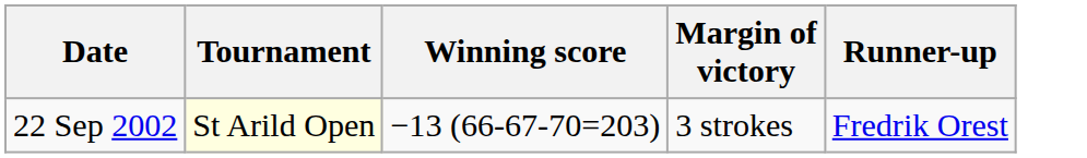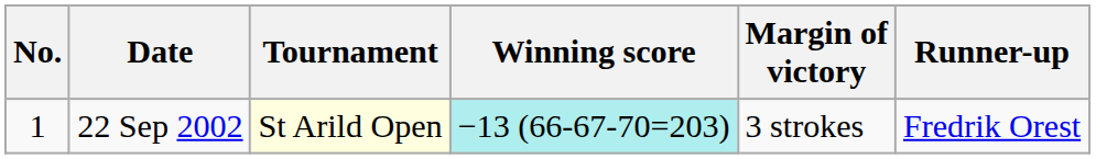 <table class="wikitable" style="font-size:95%;">
 <tr>
+<th>No.</th>
 <th>Date</th>
 <th>Tournament</th>
 <th>Winning score</th>
 <th>Margin of<br>victory</th>
 <th>Runner-up</th>
 </tr>
 <tr>
+<td align=center>1</td>
 <td align=right>22 Sep <a href='#'>2002</a></td>
 <td style="background: lightyellow;">St Arild Open</td>
-<td>−13 (66-67-70=203)</td>
+<td style="background: paleturquoise;">−13 (66-67-70=203)</td>
 <td>3 strokes</td>
 <td> <a href='#'>Fredrik Orest</a></td>
 </tr>
 </table>
